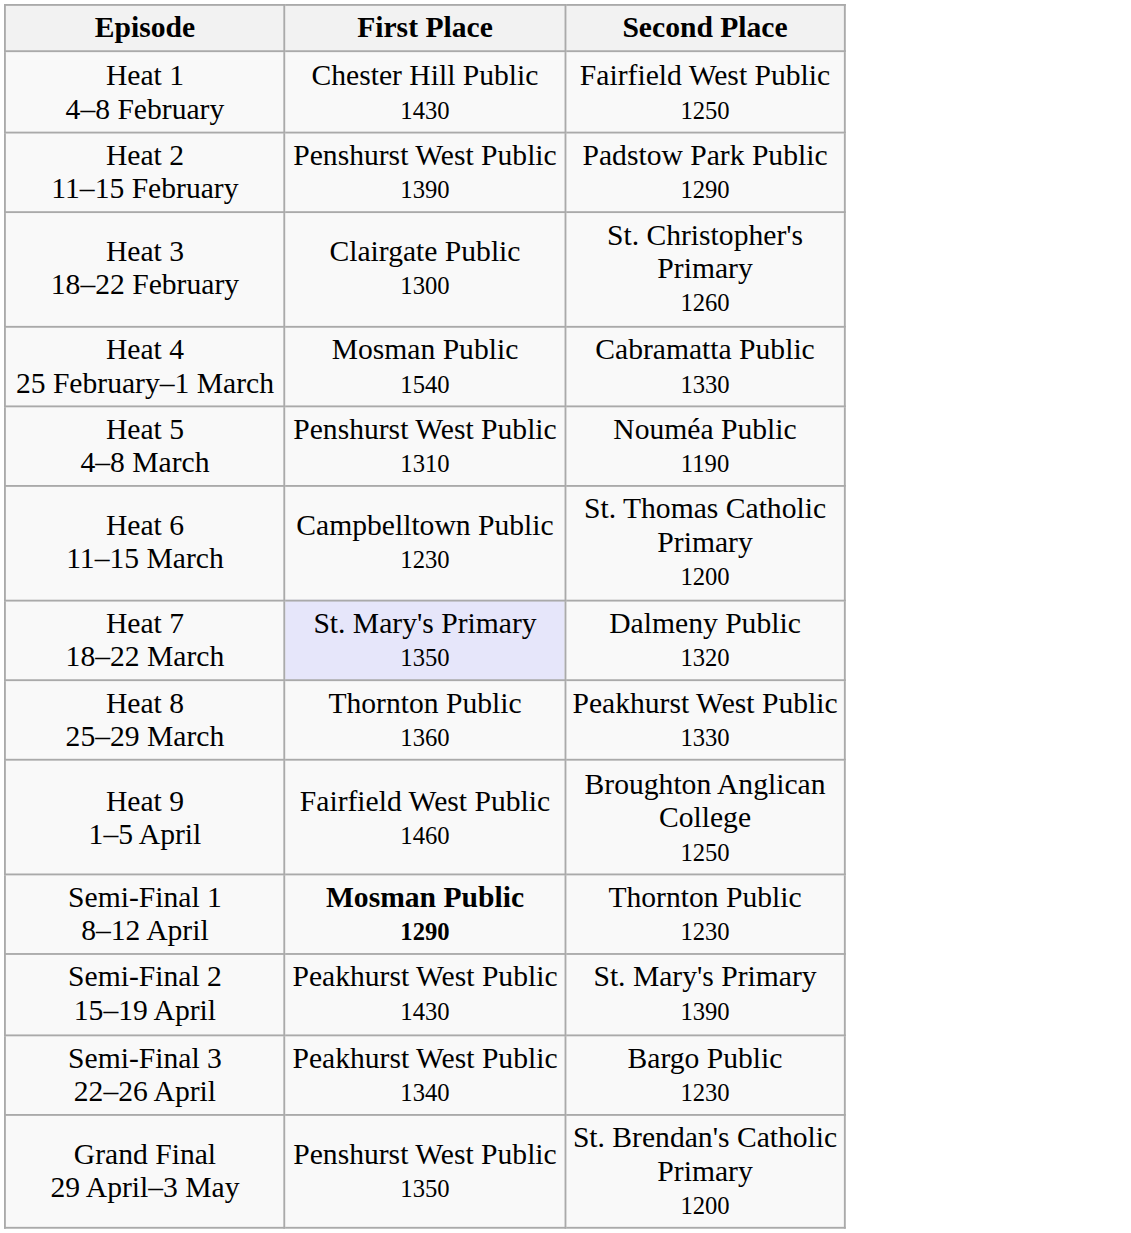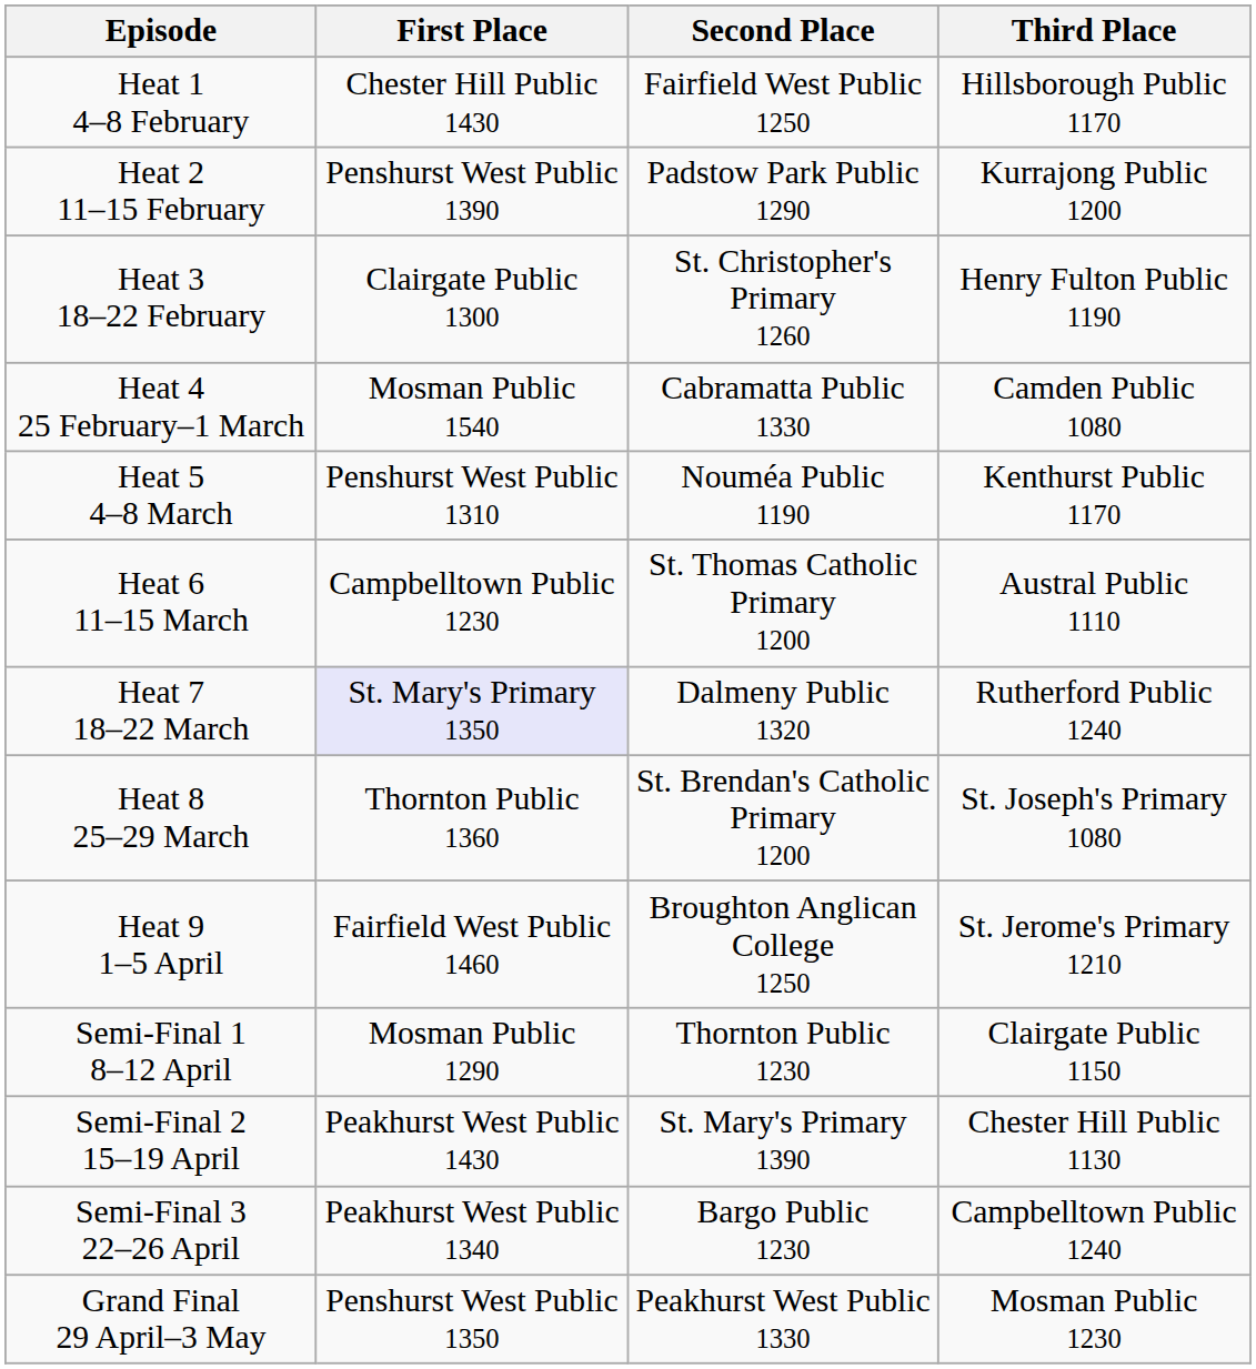 <table class="wikitable">
 <tr>
 <th width=144>Episode</th>
 <th width=144>First Place</th>
 <th width=144>Second Place</th>
+<th width=144>Third Place</th>
 </tr>
 <tr>
 <td align=center>Heat 1<br>4–8 February</td>
 <td align=center>Chester Hill Public<br><small>1430</small></td>
 <td align=center>Fairfield West Public<br><small>1250</small></td>
+<td align=center>Hillsborough Public<br><small>1170</small></td>
 </tr>
 <tr>
 <td align=center>Heat 2<br>11–15 February</td>
 <td align=center>Penshurst West Public<br><small>1390</small></td>
 <td align=center>Padstow Park Public<br><small>1290</small></td>
+<td align=center>Kurrajong Public<br><small>1200</small></td>
 </tr>
 <tr>
 <td align=center>Heat 3<br>18–22 February</td>
 <td align=center>Clairgate Public<br><small>1300</small></td>
 <td align=center>St. Christopher's Primary<br><small>1260</small></td>
+<td align=center>Henry Fulton Public<br><small>1190</small></td>
 </tr>
 <tr>
 <td align=center>Heat 4<br>25 February–1 March</td>
 <td align=center>Mosman Public<br><small>1540</small></td>
 <td align=center>Cabramatta Public<br><small>1330</small></td>
+<td align=center>Camden Public<br><small>1080</small></td>
 </tr>
 <tr>
 <td align=center>Heat 5<br>4–8 March</td>
 <td align=center>Penshurst West Public<br><small>1310</small></td>
 <td align=center>Nouméa Public<br><small>1190</small></td>
+<td align=center>Kenthurst Public<br><small>1170</small></td>
 </tr>
 <tr>
 <td align=center>Heat 6<br>11–15 March</td>
 <td align=center>Campbelltown Public<br><small>1230</small></td>
 <td align=center>St. Thomas Catholic Primary<br><small>1200</small></td>
+<td align=center>Austral Public<br><small>1110</small></td>
 </tr>
 <tr>
 <td align=center>Heat 7<br>18–22 March</td>
 <td align=center style="background: lavender;">St. Mary's Primary<br><small>1350</small></td>
 <td align=center>Dalmeny Public<br><small>1320</small></td>
+<td align=center>Rutherford Public<br><small>1240</small></td>
 </tr>
 <tr>
 <td align=center>Heat 8<br>25–29 March</td>
 <td align=center>Thornton Public<br><small>1360</small></td>
-<td align=center>Peakhurst West Public<br><small>1330</small></td>
+<td align=center>St. Brendan's Catholic Primary<br><small>1200</small></td>
+<td align=center>St. Joseph's Primary<br><small>1080</small></td>
 </tr>
 <tr>
 <td align=center>Heat 9<br>1–5 April</td>
 <td align=center>Fairfield West Public<br><small>1460</small></td>
 <td align=center>Broughton Anglican College<br><small>1250</small></td>
+<td align=center>St. Jerome's Primary<br><small>1210</small></td>
 </tr>
 <tr>
 <td align=center>Semi-Final 1<br>8–12 April</td>
-<td align=center><strong>Mosman Public<br><small>1290</small></strong></td>
+<td align=center>Mosman Public<br><small>1290</small></td>
 <td align=center>Thornton Public<br><small>1230</small></td>
+<td align=center>Clairgate Public<br><small>1150</small></td>
 </tr>
 <tr>
 <td align=center>Semi-Final 2<br>15–19 April</td>
 <td align=center>Peakhurst West Public<br><small>1430</small></td>
 <td align=center>St. Mary's Primary<br><small>1390</small></td>
+<td align=center>Chester Hill Public<br><small>1130</small></td>
 </tr>
 <tr>
 <td align=center>Semi-Final 3<br>22–26 April</td>
 <td align=center>Peakhurst West Public<br><small>1340</small></td>
 <td align=center>Bargo Public<br><small>1230</small></td>
+<td align=center>Campbelltown Public<br><small>1240</small></td>
 </tr>
 <tr>
 <td align=center>Grand Final<br>29 April–3 May</td>
 <td align=center>Penshurst West Public<br><small>1350</small></td>
-<td align=center>St. Brendan's Catholic Primary<br><small>1200</small></td>
+<td align=center>Peakhurst West Public<br><small>1330</small></td>
+<td align=center>Mosman Public<br><small>1230</small></td>
 </tr>
 </table>
